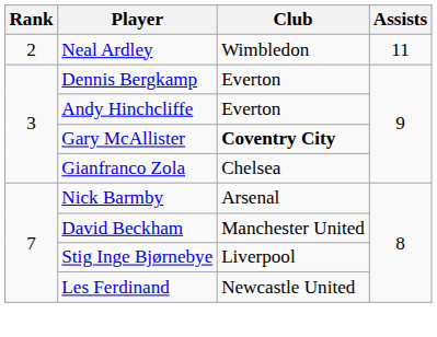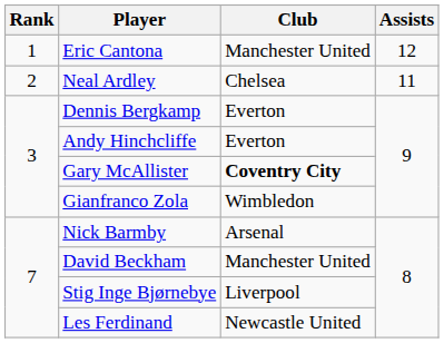 <table class="wikitable" style="text-align:center">
 <tr>
 <th>Rank</th>
 <th>Player</th>
 <th>Club</th>
 <th>Assists</th>
 </tr>
 <tr>
+<td>1</td>
+<td align="left"> <a href='#'>Eric Cantona</a></td>
+<td align="left">Manchester United</td>
+<td>12</td>
+</tr>
+<tr>
 <td>2</td>
 <td align="left"> <a href='#'>Neal Ardley</a></td>
-<td align="left">Wimbledon</td>
+<td align="left">Chelsea</td>
 <td>11</td>
 </tr>
 <tr>
 <td rowspan="4">3</td>
 <td align="left"> <a href='#'>Dennis Bergkamp</a></td>
 <td align="left">Everton</td>
 <td rowspan="4">9</td>
 </tr>
 <tr>
 <td align="left"> <a href='#'>Andy Hinchcliffe</a></td>
 <td align="left">Everton</td>
 </tr>
 <tr>
 <td align="left"> <a href='#'>Gary McAllister</a></td>
 <td align="left"><strong>Coventry City</strong></td>
 </tr>
 <tr>
 <td align="left"> <a href='#'>Gianfranco Zola</a></td>
-<td align="left">Chelsea</td>
+<td align="left">Wimbledon</td>
 </tr>
 <tr>
 <td rowspan="4">7</td>
 <td align="left"> <a href='#'>Nick Barmby</a></td>
 <td align="left">Arsenal</td>
 <td rowspan="4">8</td>
 </tr>
 <tr>
 <td align="left"> <a href='#'>David Beckham</a></td>
 <td align="left">Manchester United</td>
 </tr>
 <tr>
 <td align="left"> <a href='#'>Stig Inge Bjørnebye</a></td>
 <td align="left">Liverpool</td>
 </tr>
 <tr>
 <td align="left"> <a href='#'>Les Ferdinand</a></td>
 <td align="left">Newcastle United</td>
 </tr>
 </table>
